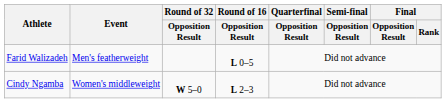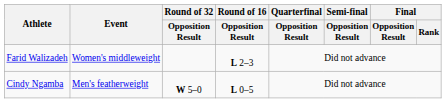 <table class=wikitable style=font-size:90%;text-align:center>
 <tr>
 <th rowspan=2>Athlete</th>
 <th rowspan=2>Event</th>
 <th>Round of 32</th>
 <th>Round of 16</th>
 <th>Quarterfinal</th>
 <th>Semi-final</th>
 <th colspan=2>Final</th>
 </tr>
 <tr style=font-size:95%>
 <th>Opposition<br>Result</th>
 <th>Opposition<br>Result</th>
 <th>Opposition<br>Result</th>
 <th>Opposition<br>Result</th>
 <th>Opposition<br>Result</th>
 <th>Rank</th>
 </tr>
 <tr>
 <td align=left><a href='#'>Farid Walizadeh</a></td>
-<td align=left><a href='#'>Men's featherweight</a></td>
+<td align=left><a href='#'>Women's middleweight</a></td>
 <td></td>
-<td><br><strong>L</strong> 0–5</td>
+<td><br><strong>L</strong> 2–3</td>
 <td colspan=4>Did not advance</td>
 </tr>
 <tr>
 <td align=left><a href='#'>Cindy Ngamba</a></td>
-<td align=left><a href='#'>Women's middleweight</a></td>
+<td align=left><a href='#'>Men's featherweight</a></td>
 <td><br><strong>W</strong> 5–0</td>
-<td><br><strong>L</strong> 2–3</td>
+<td><br><strong>L</strong> 0–5</td>
 <td colspan=4>Did not advance</td>
 </tr>
 </table>
